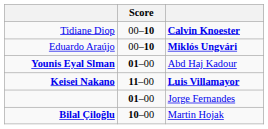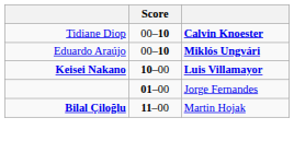 <table class="wikitable" style="text-align: center; font-size:90% ">
 <tr>
 <th align="right" width="150"></th>
 <th width="60">Score</th>
 <th align="left" width="130"></th>
 </tr>
 <tr>
 <td align=right><a href='#'>Tidiane Diop</a> </td>
 <td align=center>00–<strong>10</strong></td>
 <td align=left><strong> <a href='#'>Calvin Knoester</a></strong></td>
 </tr>
 <tr>
 <td align=right><a href='#'>Eduardo Araújo</a> </td>
 <td align=center>00–<strong>10</strong></td>
 <td align=left><strong> <a href='#'>Miklós Ungvári</a></strong></td>
 </tr>
 <tr>
-<td align=right><strong><a href='#'>Younis Eyal Slman</a> </strong></td>
-<td align=center><strong>01</strong>–00</td>
-<td align=left> <a href='#'>Abd Haj Kadour</a></td>
-</tr>
-<tr>
 <td align=right><strong><a href='#'>Keisei Nakano</a> </strong></td>
-<td align=center><strong>11</strong>–00</td>
+<td align=center><strong>10</strong>–00</td>
 <td align=left><strong> <a href='#'>Luis Villamayor</a></strong></td>
 </tr>
 <tr>
 <td align=right><strong></strong></td>
 <td align=center><strong>01</strong>–00</td>
 <td align=left> <a href='#'>Jorge Fernandes</a></td>
 </tr>
 <tr>
 <td align=right><strong><a href='#'>Bilal Çiloğlu</a> </strong></td>
-<td align=center><strong>10</strong>–00</td>
+<td align=center><strong>11</strong>–00</td>
 <td align=left> <a href='#'>Martin Hojak</a></td>
 </tr>
 </table>
